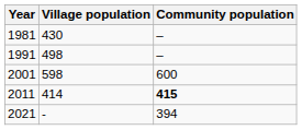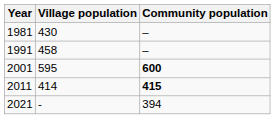 <table class=wikitable>
 <tr>
 <th>Year</th>
 <th>Village population</th>
 <th>Community population</th>
 </tr>
 <tr>
 <td>1981</td>
 <td>430</td>
 <td>–</td>
 </tr>
 <tr>
 <td>1991</td>
-<td>498</td>
+<td>458</td>
 <td>–</td>
 </tr>
 <tr>
 <td>2001</td>
-<td>598</td>
-<td>600</td>
+<td>595</td>
+<td><strong>600</strong></td>
 </tr>
 <tr>
 <td>2011</td>
 <td>414</td>
 <td><strong>415</strong></td>
 </tr>
 <tr>
 <td>2021</td>
 <td>-</td>
 <td>394</td>
 </tr>
 </table>
